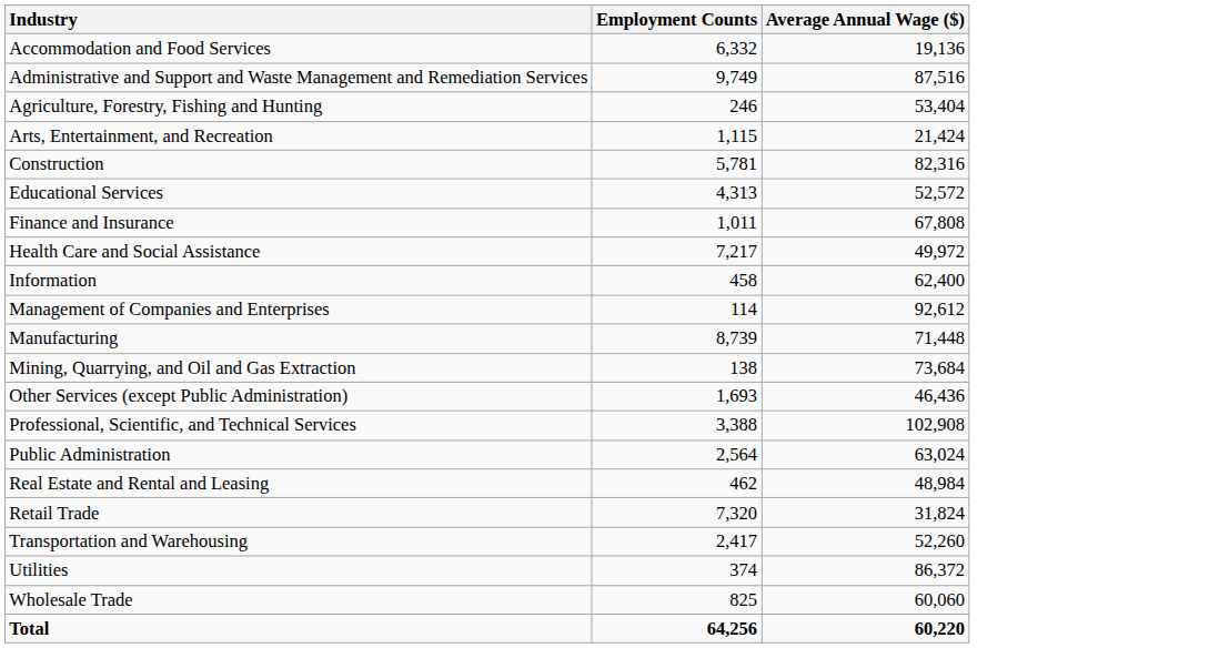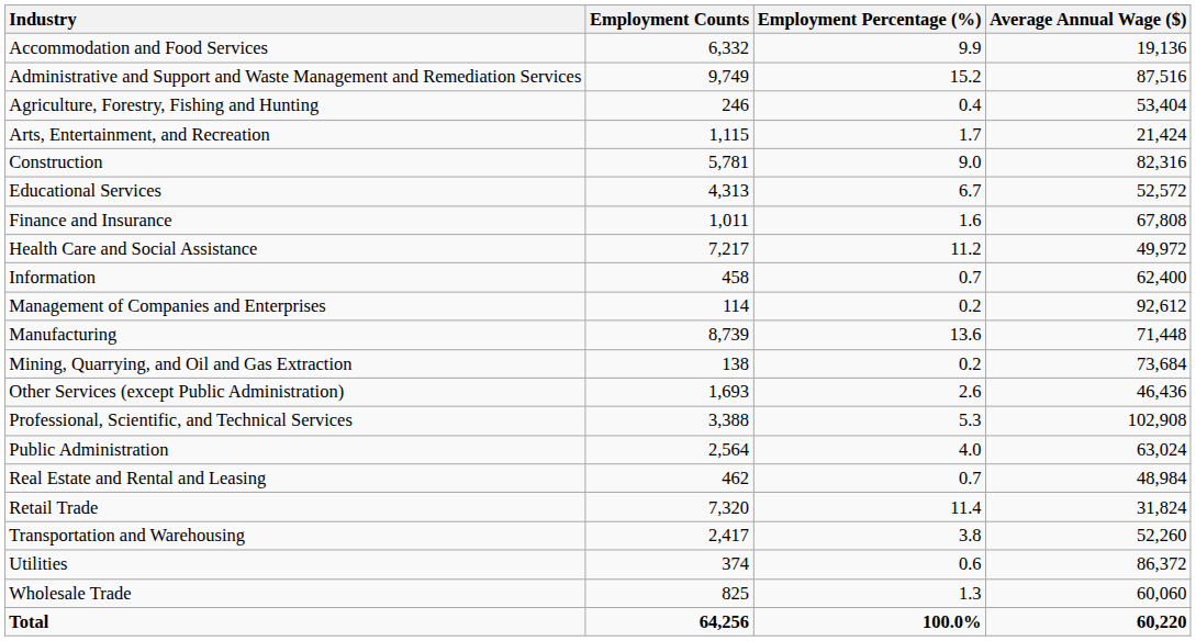 <table class="wikitable sortable">
 <tr>
 <th style="text-align:left;">Industry</th>
 <th style="text-align:right;">Employment Counts</th>
+<th style="text-align:right;">Employment Percentage (%)</th>
 <th style="text-align:right;">Average Annual Wage ($)</th>
 </tr>
 <tr>
 <td style="text-align:left;">Accommodation and Food Services</td>
 <td style="text-align:right;">6,332</td>
+<td style="text-align:right;">9.9</td>
 <td style="text-align:right;">19,136</td>
 </tr>
 <tr>
 <td style="text-align:left;">Administrative and Support and Waste Management and Remediation Services</td>
 <td style="text-align:right;">9,749</td>
+<td style="text-align:right;">15.2</td>
 <td style="text-align:right;">87,516</td>
 </tr>
 <tr>
 <td style="text-align:left;">Agriculture, Forestry, Fishing and Hunting</td>
 <td style="text-align:right;">246</td>
+<td style="text-align:right;">0.4</td>
 <td style="text-align:right;">53,404</td>
 </tr>
 <tr>
 <td style="text-align:left;">Arts, Entertainment, and Recreation</td>
 <td style="text-align:right;">1,115</td>
+<td style="text-align:right;">1.7</td>
 <td style="text-align:right;">21,424</td>
 </tr>
 <tr>
 <td style="text-align:left;">Construction</td>
 <td style="text-align:right;">5,781</td>
+<td style="text-align:right;">9.0</td>
 <td style="text-align:right;">82,316</td>
 </tr>
 <tr>
 <td style="text-align:left;">Educational Services</td>
 <td style="text-align:right;">4,313</td>
+<td style="text-align:right;">6.7</td>
 <td style="text-align:right;">52,572</td>
 </tr>
 <tr>
 <td style="text-align:left;">Finance and Insurance</td>
 <td style="text-align:right;">1,011</td>
+<td style="text-align:right;">1.6</td>
 <td style="text-align:right;">67,808</td>
 </tr>
 <tr>
 <td style="text-align:left;">Health Care and Social Assistance</td>
 <td style="text-align:right;">7,217</td>
+<td style="text-align:right;">11.2</td>
 <td style="text-align:right;">49,972</td>
 </tr>
 <tr>
 <td style="text-align:left;">Information</td>
 <td style="text-align:right;">458</td>
+<td style="text-align:right;">0.7</td>
 <td style="text-align:right;">62,400</td>
 </tr>
 <tr>
 <td style="text-align:left;">Management of Companies and Enterprises</td>
 <td style="text-align:right;">114</td>
+<td style="text-align:right;">0.2</td>
 <td style="text-align:right;">92,612</td>
 </tr>
 <tr>
 <td style="text-align:left;">Manufacturing</td>
 <td style="text-align:right;">8,739</td>
+<td style="text-align:right;">13.6</td>
 <td style="text-align:right;">71,448</td>
 </tr>
 <tr>
 <td style="text-align:left;">Mining, Quarrying, and Oil and Gas Extraction</td>
 <td style="text-align:right;">138</td>
+<td style="text-align:right;">0.2</td>
 <td style="text-align:right;">73,684</td>
 </tr>
 <tr>
 <td style="text-align:left;">Other Services (except Public Administration)</td>
 <td style="text-align:right;">1,693</td>
+<td style="text-align:right;">2.6</td>
 <td style="text-align:right;">46,436</td>
 </tr>
 <tr>
 <td style="text-align:left;">Professional, Scientific, and Technical Services</td>
 <td style="text-align:right;">3,388</td>
+<td style="text-align:right;">5.3</td>
 <td style="text-align:right;">102,908</td>
 </tr>
 <tr>
 <td style="text-align:left;">Public Administration</td>
 <td style="text-align:right;">2,564</td>
+<td style="text-align:right;">4.0</td>
 <td style="text-align:right;">63,024</td>
 </tr>
 <tr>
 <td style="text-align:left;">Real Estate and Rental and Leasing</td>
 <td style="text-align:right;">462</td>
+<td style="text-align:right;">0.7</td>
 <td style="text-align:right;">48,984</td>
 </tr>
 <tr>
 <td style="text-align:left;">Retail Trade</td>
 <td style="text-align:right;">7,320</td>
+<td style="text-align:right;">11.4</td>
 <td style="text-align:right;">31,824</td>
 </tr>
 <tr>
 <td style="text-align:left;">Transportation and Warehousing</td>
 <td style="text-align:right;">2,417</td>
+<td style="text-align:right;">3.8</td>
 <td style="text-align:right;">52,260</td>
 </tr>
 <tr>
 <td style="text-align:left;">Utilities</td>
 <td style="text-align:right;">374</td>
+<td style="text-align:right;">0.6</td>
 <td style="text-align:right;">86,372</td>
 </tr>
 <tr>
 <td style="text-align:left;">Wholesale Trade</td>
 <td style="text-align:right;">825</td>
+<td style="text-align:right;">1.3</td>
 <td style="text-align:right;">60,060</td>
 </tr>
 <tr>
 <td style="text-align:left; font-weight:bold;"><strong>Total</strong></td>
 <td style="text-align:right; font-weight:bold;"><strong>64,256</strong></td>
+<td style="text-align:right; font-weight:bold;"><strong>100.0%</strong></td>
 <td style="text-align:right; font-weight:bold;"><strong>60,220</strong></td>
 </tr>
 </table>
